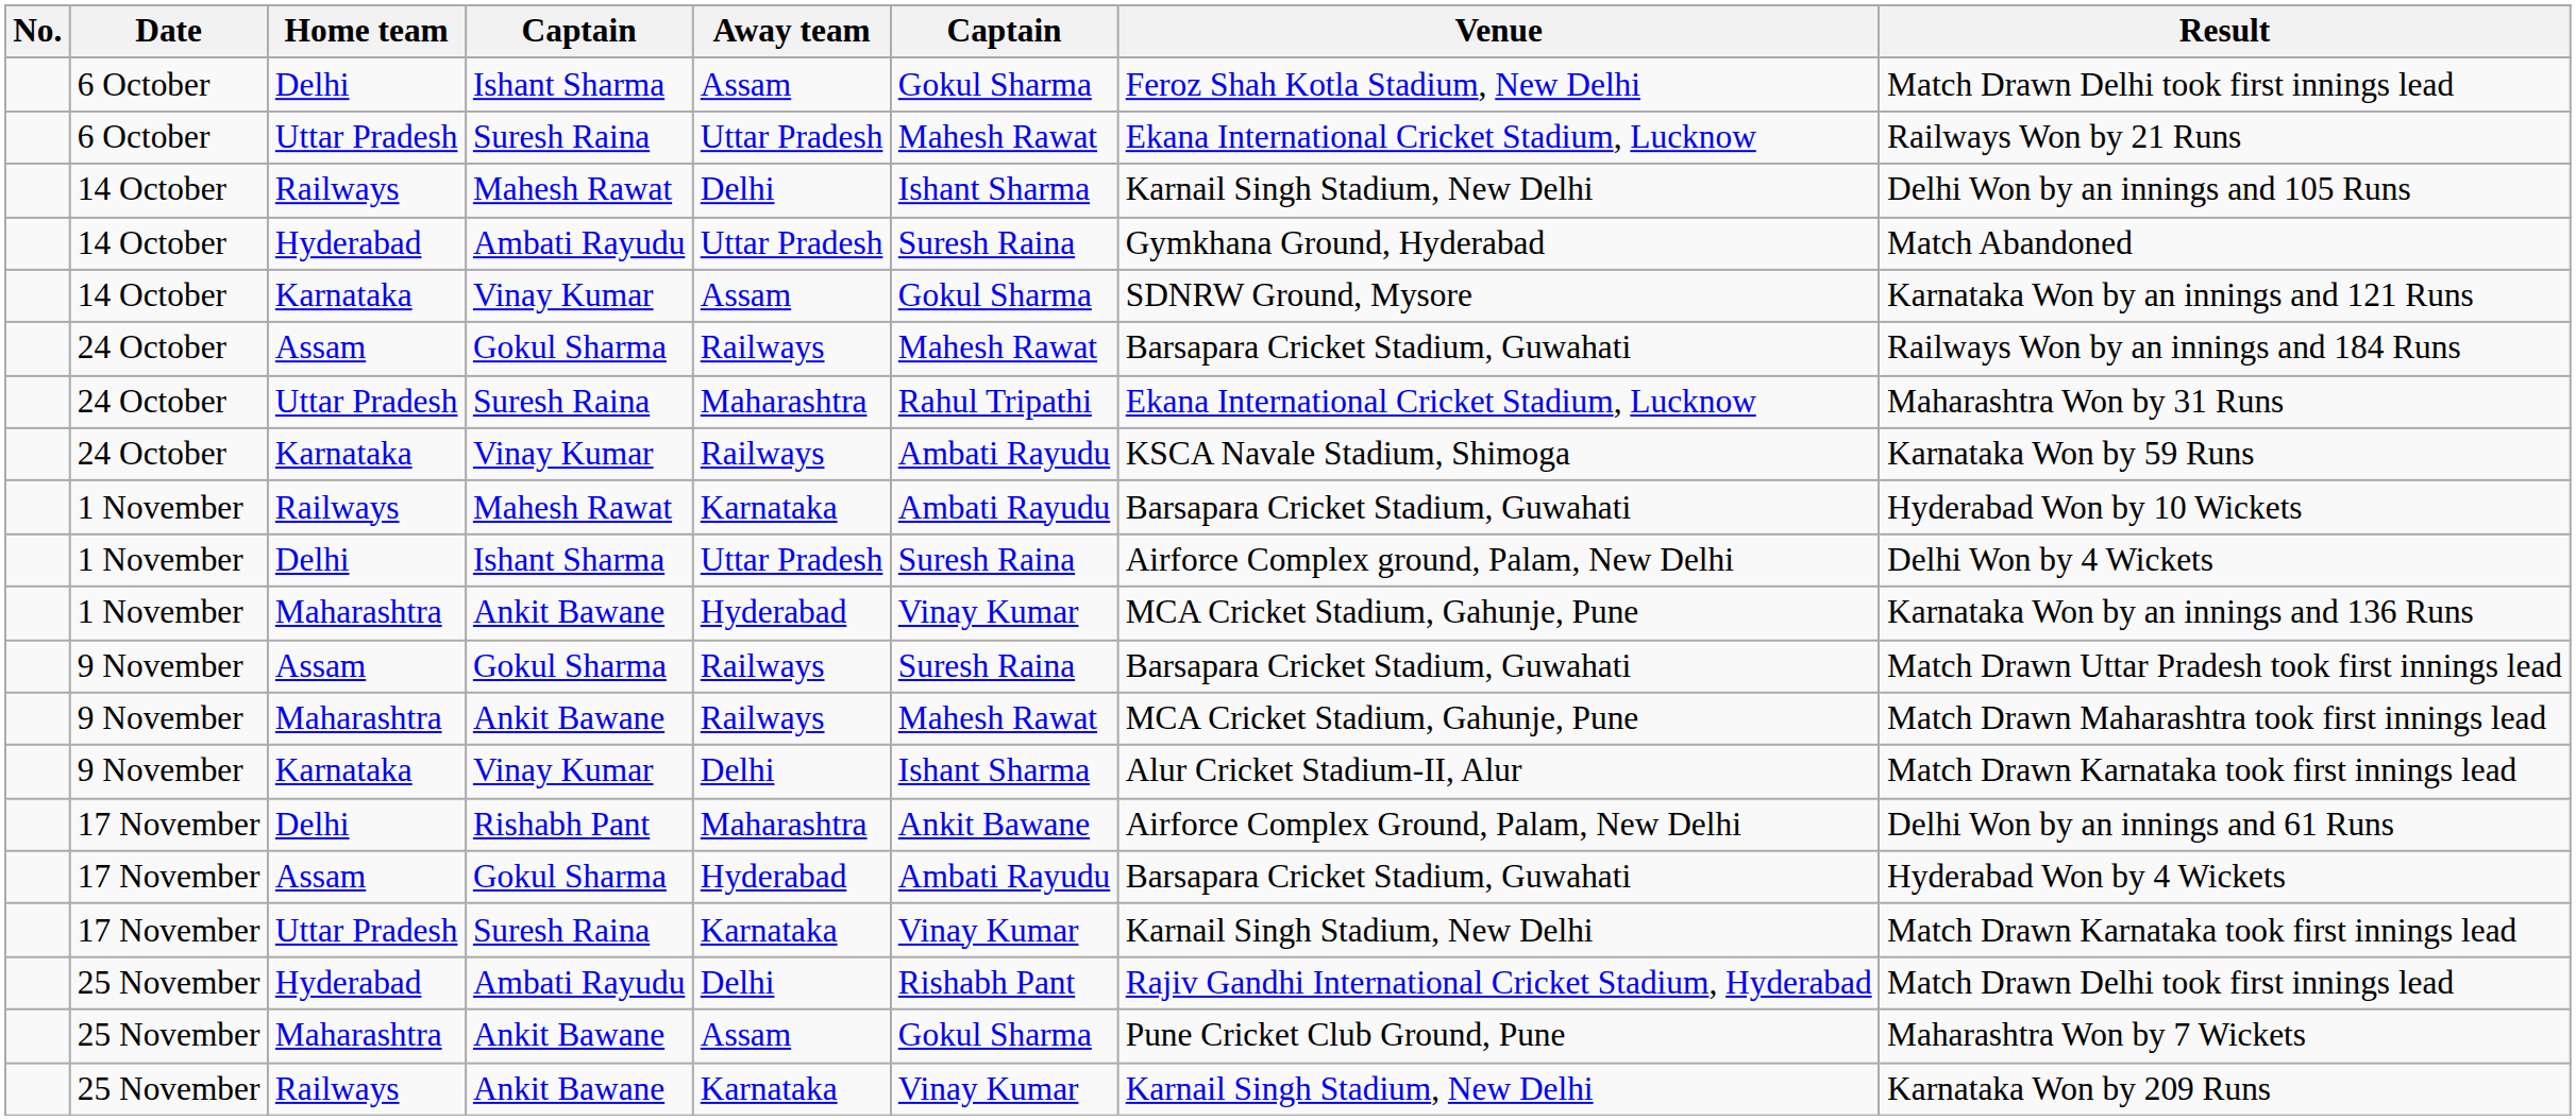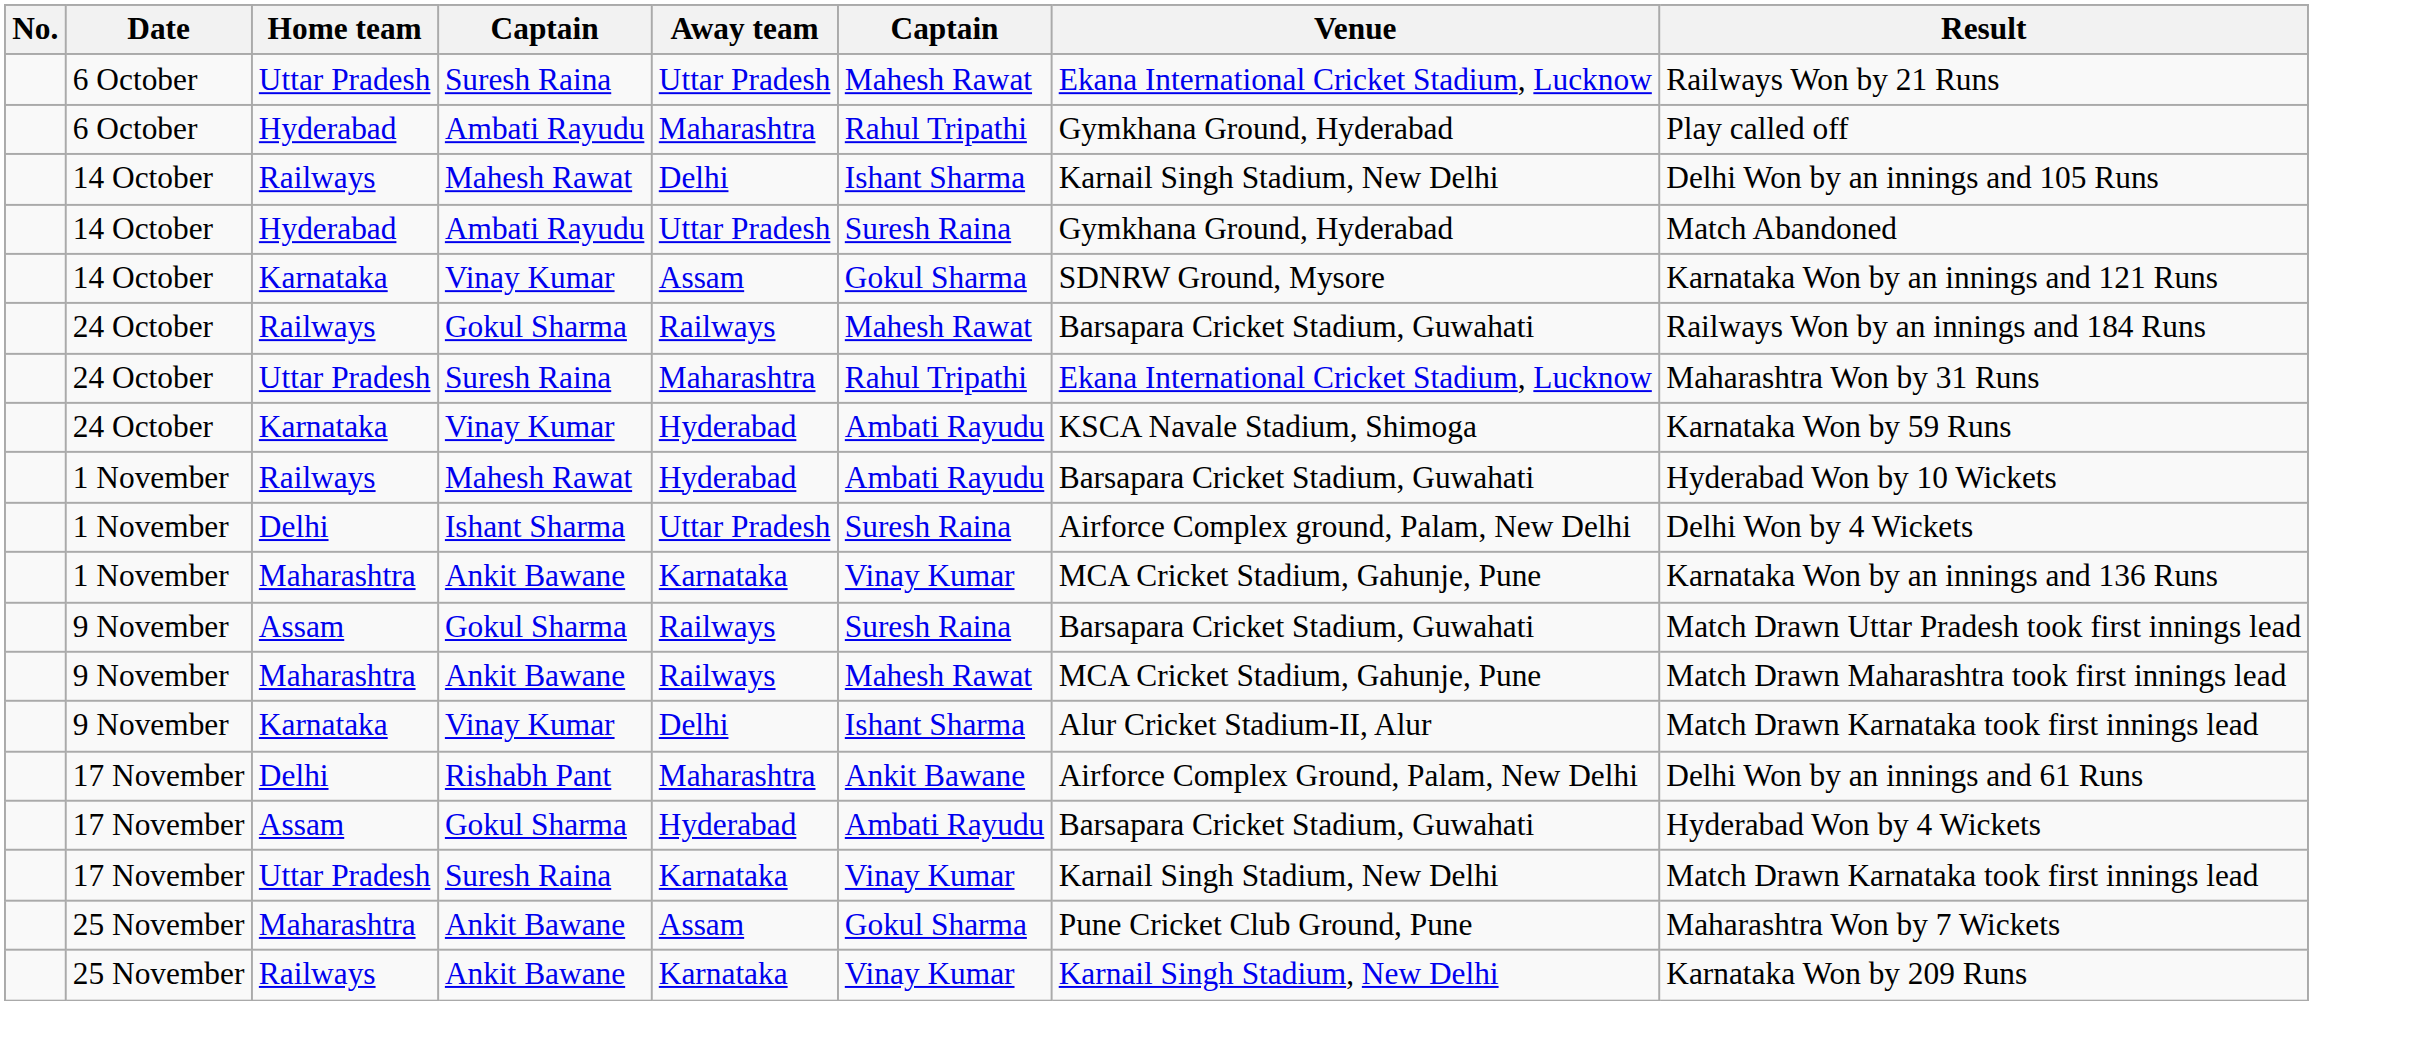 <table class="wikitable collapsible collapsed">
 <tr>
 <th>No.</th>
 <th>Date</th>
 <th>Home team</th>
 <th>Captain</th>
 <th>Away team</th>
 <th>Captain</th>
 <th>Venue</th>
 <th>Result</th>
 </tr>
 <tr>
 <td> </td>
 <td>6 October</td>
-<td><a href='#'>Delhi</a></td>
-<td><a href='#'>Ishant Sharma</a></td>
-<td><a href='#'>Assam</a></td>
-<td><a href='#'>Gokul Sharma</a></td>
-<td><a href='#'>Feroz Shah Kotla Stadium</a>, <a href='#'>New Delhi</a></td>
-<td>Match Drawn Delhi took first innings lead</td>
-</tr>
-<tr>
-<td> </td>
-<td>6 October</td>
 <td><a href='#'>Uttar Pradesh</a></td>
 <td><a href='#'>Suresh Raina</a></td>
 <td><a href='#'>Uttar Pradesh</a></td>
 <td><a href='#'>Mahesh Rawat</a></td>
 <td><a href='#'>Ekana International Cricket Stadium</a>, <a href='#'>Lucknow</a></td>
 <td>Railways Won by 21 Runs</td>
+</tr>
+<tr>
+<td> </td>
+<td>6 October</td>
+<td><a href='#'>Hyderabad</a></td>
+<td><a href='#'>Ambati Rayudu</a></td>
+<td><a href='#'>Maharashtra</a></td>
+<td><a href='#'>Rahul Tripathi</a></td>
+<td>Gymkhana Ground, Hyderabad</td>
+<td>Play called off</td>
 </tr>
 <tr>
 <td> </td>
 <td>14 October</td>
 <td><a href='#'>Railways</a></td>
 <td><a href='#'>Mahesh Rawat</a></td>
 <td><a href='#'>Delhi</a></td>
 <td><a href='#'>Ishant Sharma</a></td>
 <td>Karnail Singh Stadium, New Delhi</td>
 <td>Delhi Won by an innings and 105 Runs</td>
 </tr>
 <tr>
 <td> </td>
 <td>14 October</td>
 <td><a href='#'>Hyderabad</a></td>
 <td><a href='#'>Ambati Rayudu</a></td>
 <td><a href='#'>Uttar Pradesh</a></td>
 <td><a href='#'>Suresh Raina</a></td>
 <td>Gymkhana Ground, Hyderabad</td>
 <td>Match Abandoned</td>
 </tr>
 <tr>
 <td> </td>
 <td>14 October</td>
 <td><a href='#'>Karnataka</a></td>
 <td><a href='#'>Vinay Kumar</a></td>
 <td><a href='#'>Assam</a></td>
 <td><a href='#'>Gokul Sharma</a></td>
 <td>SDNRW Ground, Mysore</td>
 <td>Karnataka Won by an innings and 121 Runs</td>
 </tr>
 <tr>
 <td> </td>
 <td>24 October</td>
-<td><a href='#'>Assam</a></td>
+<td><a href='#'>Railways</a></td>
 <td><a href='#'>Gokul Sharma</a></td>
 <td><a href='#'>Railways</a></td>
 <td><a href='#'>Mahesh Rawat</a></td>
 <td>Barsapara Cricket Stadium, Guwahati</td>
 <td>Railways Won by an innings and 184 Runs</td>
 </tr>
 <tr>
 <td> </td>
 <td>24 October</td>
 <td><a href='#'>Uttar Pradesh</a></td>
 <td><a href='#'>Suresh Raina</a></td>
 <td><a href='#'>Maharashtra</a></td>
 <td><a href='#'>Rahul Tripathi</a></td>
 <td><a href='#'>Ekana International Cricket Stadium</a>, <a href='#'>Lucknow</a></td>
 <td>Maharashtra Won by 31 Runs</td>
 </tr>
 <tr>
 <td> </td>
 <td>24 October</td>
 <td><a href='#'>Karnataka</a></td>
 <td><a href='#'>Vinay Kumar</a></td>
-<td><a href='#'>Railways</a></td>
+<td><a href='#'>Hyderabad</a></td>
 <td><a href='#'>Ambati Rayudu</a></td>
 <td>KSCA Navale Stadium, Shimoga</td>
 <td>Karnataka Won by 59 Runs</td>
 </tr>
 <tr>
 <td> </td>
 <td>1 November</td>
 <td><a href='#'>Railways</a></td>
 <td><a href='#'>Mahesh Rawat</a></td>
-<td><a href='#'>Karnataka</a></td>
+<td><a href='#'>Hyderabad</a></td>
 <td><a href='#'>Ambati Rayudu</a></td>
 <td>Barsapara Cricket Stadium, Guwahati</td>
 <td>Hyderabad Won by 10 Wickets</td>
 </tr>
 <tr>
 <td> </td>
 <td>1 November</td>
 <td><a href='#'>Delhi</a></td>
 <td><a href='#'>Ishant Sharma</a></td>
 <td><a href='#'>Uttar Pradesh</a></td>
 <td><a href='#'>Suresh Raina</a></td>
 <td>Airforce Complex ground, Palam, New Delhi</td>
 <td>Delhi Won by 4 Wickets</td>
 </tr>
 <tr>
 <td> </td>
 <td>1 November</td>
 <td><a href='#'>Maharashtra</a></td>
 <td><a href='#'>Ankit Bawane</a></td>
-<td><a href='#'>Hyderabad</a></td>
+<td><a href='#'>Karnataka</a></td>
 <td><a href='#'>Vinay Kumar</a></td>
 <td>MCA Cricket Stadium, Gahunje, Pune</td>
 <td>Karnataka Won by an innings and 136 Runs</td>
 </tr>
 <tr>
 <td> </td>
 <td>9 November</td>
 <td><a href='#'>Assam</a></td>
 <td><a href='#'>Gokul Sharma</a></td>
 <td><a href='#'>Railways</a></td>
 <td><a href='#'>Suresh Raina</a></td>
 <td>Barsapara Cricket Stadium, Guwahati</td>
 <td>Match Drawn Uttar Pradesh took first innings lead</td>
 </tr>
 <tr>
 <td> </td>
 <td>9 November</td>
 <td><a href='#'>Maharashtra</a></td>
 <td><a href='#'>Ankit Bawane</a></td>
 <td><a href='#'>Railways</a></td>
 <td><a href='#'>Mahesh Rawat</a></td>
 <td>MCA Cricket Stadium, Gahunje, Pune</td>
 <td>Match Drawn Maharashtra took first innings lead</td>
 </tr>
 <tr>
 <td> </td>
 <td>9 November</td>
 <td><a href='#'>Karnataka</a></td>
 <td><a href='#'>Vinay Kumar</a></td>
 <td><a href='#'>Delhi</a></td>
 <td><a href='#'>Ishant Sharma</a></td>
 <td>Alur Cricket Stadium-II, Alur</td>
 <td>Match Drawn Karnataka took first innings lead</td>
 </tr>
 <tr>
 <td> </td>
 <td>17 November</td>
 <td><a href='#'>Delhi</a></td>
 <td><a href='#'>Rishabh Pant</a></td>
 <td><a href='#'>Maharashtra</a></td>
 <td><a href='#'>Ankit Bawane</a></td>
 <td>Airforce Complex Ground, Palam, New Delhi</td>
 <td>Delhi Won by an innings and 61 Runs</td>
 </tr>
 <tr>
 <td> </td>
 <td>17 November</td>
 <td><a href='#'>Assam</a></td>
 <td><a href='#'>Gokul Sharma</a></td>
 <td><a href='#'>Hyderabad</a></td>
 <td><a href='#'>Ambati Rayudu</a></td>
 <td>Barsapara Cricket Stadium, Guwahati</td>
 <td>Hyderabad Won by 4 Wickets</td>
 </tr>
 <tr>
 <td> </td>
 <td>17 November</td>
 <td><a href='#'>Uttar Pradesh</a></td>
 <td><a href='#'>Suresh Raina</a></td>
 <td><a href='#'>Karnataka</a></td>
 <td><a href='#'>Vinay Kumar</a></td>
 <td>Karnail Singh Stadium, New Delhi</td>
 <td>Match Drawn Karnataka took first innings lead</td>
 </tr>
 <tr>
 <td> </td>
 <td>25 November</td>
-<td><a href='#'>Hyderabad</a></td>
-<td><a href='#'>Ambati Rayudu</a></td>
-<td><a href='#'>Delhi</a></td>
-<td><a href='#'>Rishabh Pant</a></td>
-<td><a href='#'>Rajiv Gandhi International Cricket Stadium</a>, <a href='#'>Hyderabad</a></td>
-<td>Match Drawn Delhi took first innings lead</td>
-</tr>
-<tr>
-<td> </td>
-<td>25 November</td>
 <td><a href='#'>Maharashtra</a></td>
 <td><a href='#'>Ankit Bawane</a></td>
 <td><a href='#'>Assam</a></td>
 <td><a href='#'>Gokul Sharma</a></td>
 <td>Pune Cricket Club Ground, Pune</td>
 <td>Maharashtra Won by 7 Wickets</td>
 </tr>
 <tr>
 <td> </td>
 <td>25 November</td>
 <td><a href='#'>Railways</a></td>
 <td><a href='#'>Ankit Bawane</a></td>
 <td><a href='#'>Karnataka</a></td>
 <td><a href='#'>Vinay Kumar</a></td>
 <td><a href='#'>Karnail Singh Stadium</a>, <a href='#'>New Delhi</a></td>
 <td>Karnataka Won by 209 Runs</td>
 </tr>
 </table>
